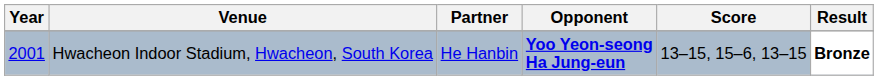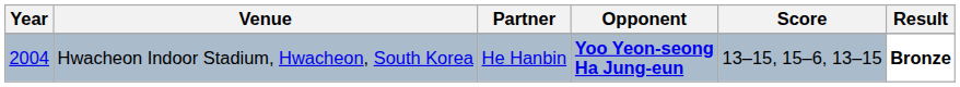 <table class="sortable wikitable" style="font-size: 90%;">
 <tr>
 <th>Year</th>
 <th>Venue</th>
 <th>Partner</th>
 <th>Opponent</th>
 <th>Score</th>
 <th>Result</th>
 </tr>
 <tr>
 </tr>
 <tr style="background:#AABBCC">
-<td align="center"><a href='#'>2001</a></td>
+<td align="center"><a href='#'>2004</a></td>
 <td align="left">Hwacheon Indoor Stadium, <a href='#'>Hwacheon</a>, <a href='#'>South Korea</a></td>
 <td align="left"> <a href='#'>He Hanbin</a></td>
 <td align="left"><strong> <a href='#'>Yoo Yeon-seong</a> <br>  <a href='#'>Ha Jung-eun</a></strong></td>
 <td align="left">13–15, 15–6, 13–15</td>
 <td style="text-align:left; background:white"> <strong>Bronze</strong></td>
 </tr>
 </table>
